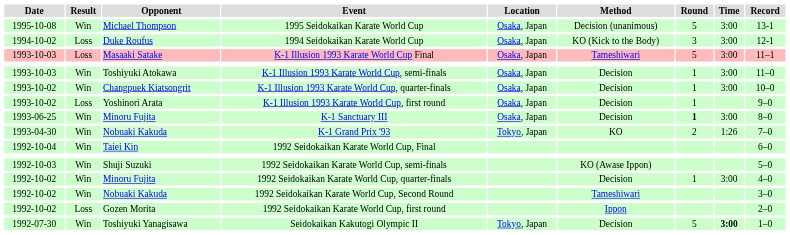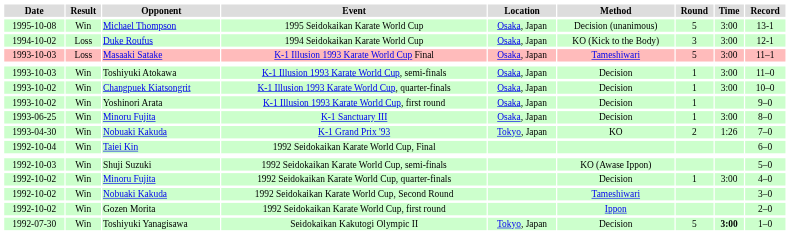 <table class="toccolours" width=100% style="clear:both; margin:1.5em auto; font-size:95%; text-align:center;">
 <tr valign="top">
 </tr>
 <tr bgcolor="#dddddd">
 <th>Date</th>
 <th>Result</th>
 <th>Opponent</th>
 <th>Event</th>
 <th>Location</th>
 <th>Method</th>
 <th>Round</th>
 <th>Time</th>
 <th>Record</th>
 </tr>
 <tr>
 </tr>
 <tr bgcolor="#CCFFCC">
 <td>1995-10-08</td>
 <td>Win</td>
 <td align=left> <a href='#'>Michael Thompson</a></td>
 <td>1995 Seidokaikan Karate World Cup</td>
 <td><a href='#'>Osaka</a>, Japan</td>
 <td>Decision (unanimous)</td>
 <td>5</td>
 <td>3:00</td>
 <td>13-1</td>
 </tr>
 <tr>
 </tr>
 <tr bgcolor="#CCFFCC">
 <td>1994-10-02</td>
 <td>Loss</td>
 <td align=left> <a href='#'>Duke Roufus</a></td>
 <td>1994 Seidokaikan Karate World Cup</td>
 <td><a href='#'>Osaka</a>, Japan</td>
 <td>KO (Kick to the Body)</td>
 <td>3</td>
 <td>3:00</td>
 <td>12-1</td>
 </tr>
 <tr>
 </tr>
 <tr bgcolor="#ffbbbb">
 <td>1993-10-03</td>
 <td>Loss</td>
 <td align=left> <a href='#'>Masaaki Satake</a></td>
 <td><a href='#'>K-1 Illusion 1993 Karate World Cup</a> Final</td>
 <td><a href='#'>Osaka</a>, Japan</td>
 <td><a href='#'>Tameshiwari</a></td>
 <td>5</td>
 <td>3:00</td>
 <td>11–1</td>
 </tr>
 <tr>
 <th style=background:white colspan=9></th>
 </tr>
 <tr>
 </tr>
 <tr bgcolor="#CCFFCC">
 <td>1993-10-03</td>
 <td>Win</td>
 <td align=left> Toshiyuki Atokawa</td>
 <td><a href='#'>K-1 Illusion 1993 Karate World Cup</a>, semi-finals</td>
 <td><a href='#'>Osaka</a>, Japan</td>
 <td>Decision</td>
 <td>1</td>
 <td>3:00</td>
 <td>11–0</td>
 </tr>
 <tr>
 </tr>
 <tr bgcolor="#CCFFCC">
 <td>1993-10-02</td>
 <td>Win</td>
 <td align=left> <a href='#'>Changpuek Kiatsongrit</a></td>
 <td><a href='#'>K-1 Illusion 1993 Karate World Cup</a>, quarter-finals</td>
 <td><a href='#'>Osaka</a>, Japan</td>
 <td>Decision</td>
 <td>1</td>
 <td>3:00</td>
 <td>10–0</td>
 </tr>
 <tr>
 </tr>
 <tr bgcolor="#CCFFCC">
 <td>1993-10-02</td>
-<td>Loss</td>
+<td>Win</td>
 <td align=left> Yoshinori Arata</td>
 <td><a href='#'>K-1 Illusion 1993 Karate World Cup</a>, first round</td>
 <td><a href='#'>Osaka</a>, Japan</td>
 <td>Decision</td>
 <td>1</td>
 <td></td>
 <td>9–0</td>
 </tr>
 <tr>
 </tr>
 <tr bgcolor="#CCFFCC">
 <td>1993-06-25</td>
 <td>Win</td>
 <td align=left> <a href='#'>Minoru Fujita</a></td>
 <td><a href='#'>K-1 Sanctuary III</a></td>
 <td><a href='#'>Osaka</a>, Japan</td>
 <td>Decision</td>
-<td><strong>1</strong></td>
+<td>1</td>
 <td>3:00</td>
 <td>8–0</td>
 </tr>
 <tr>
 </tr>
 <tr bgcolor="#CCFFCC">
 <td>1993-04-30</td>
 <td>Win</td>
 <td align=left> <a href='#'>Nobuaki Kakuda</a></td>
 <td><a href='#'>K-1 Grand Prix '93</a></td>
 <td><a href='#'>Tokyo</a>, Japan</td>
 <td>KO</td>
 <td>2</td>
 <td>1:26</td>
 <td>7–0</td>
 </tr>
 <tr>
 </tr>
 <tr bgcolor="#CCFFCC">
 <td>1992-10-04</td>
 <td>Win</td>
 <td align=left> <a href='#'>Taiei Kin</a></td>
 <td>1992 Seidokaikan Karate World Cup, Final</td>
 <td></td>
 <td></td>
 <td></td>
 <td></td>
 <td>6–0</td>
 </tr>
 <tr>
 <th style=background:white colspan=9></th>
 </tr>
 <tr>
 </tr>
 <tr bgcolor="#CCFFCC">
 <td>1992-10-03</td>
 <td>Win</td>
 <td align=left> Shuji Suzuki</td>
 <td>1992 Seidokaikan Karate World Cup, semi-finals</td>
 <td></td>
 <td>KO (Awase Ippon)</td>
 <td></td>
 <td></td>
 <td>5–0</td>
 </tr>
 <tr>
 </tr>
 <tr bgcolor="#CCFFCC">
 <td>1992-10-02</td>
 <td>Win</td>
 <td align=left> <a href='#'>Minoru Fujita</a></td>
 <td>1992 Seidokaikan Karate World Cup, quarter-finals</td>
 <td></td>
 <td>Decision</td>
 <td>1</td>
 <td>3:00</td>
 <td>4–0</td>
 </tr>
 <tr>
 </tr>
 <tr bgcolor="#CCFFCC">
 <td>1992-10-02</td>
 <td>Win</td>
 <td align=left> <a href='#'>Nobuaki Kakuda</a></td>
 <td>1992 Seidokaikan Karate World Cup, Second Round</td>
 <td></td>
 <td><a href='#'>Tameshiwari</a></td>
 <td></td>
 <td></td>
 <td>3–0</td>
 </tr>
 <tr>
 </tr>
 <tr bgcolor="#CCFFCC">
 <td>1992-10-02</td>
-<td>Loss</td>
+<td>Win</td>
 <td align=left> Gozen Morita</td>
 <td>1992 Seidokaikan Karate World Cup, first round</td>
 <td></td>
 <td><a href='#'>Ippon</a></td>
 <td></td>
 <td></td>
 <td>2–0</td>
 </tr>
 <tr>
 </tr>
 <tr bgcolor="#CCFFCC">
 <td>1992-07-30</td>
 <td>Win</td>
 <td align=left> Toshiyuki Yanagisawa</td>
 <td>Seidokaikan Kakutogi Olympic II</td>
 <td><a href='#'>Tokyo</a>, Japan</td>
 <td>Decision</td>
 <td>5</td>
 <td><strong>3:00</strong></td>
 <td>1–0</td>
 </tr>
 <tr>
 </tr>
 </table>
